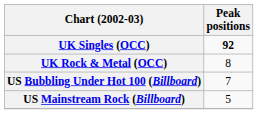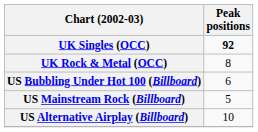 <table class="wikitable sortable plainrowheaders" style="text-align:center">
 <tr>
 <th scope="col">Chart (2002-03)</th>
 <th scope="col">Peak<br>positions</th>
 </tr>
 <tr>
 <th scope="row"><a href='#'>UK Singles</a> (<a href='#'>OCC</a>)</th>
 <td><strong>92</strong></td>
 </tr>
 <tr>
 <th scope="row"><a href='#'>UK Rock & Metal</a> (<a href='#'>OCC</a>)</th>
 <td>8</td>
 </tr>
 <tr>
 <th scope="row">US <a href='#'>Bubbling Under Hot 100</a> (<em><a href='#'>Billboard</a></em>)</th>
-<td>7</td>
+<td>6</td>
 </tr>
 <tr>
 <th scope="row">US <a href='#'>Mainstream Rock</a> (<em><a href='#'>Billboard</a></em>)</th>
 <td>5</td>
 </tr>
 <tr>
+<th scope="row">US <a href='#'>Alternative Airplay</a> (<em><a href='#'>Billboard</a></em>)</th>
+<td>10</td>
+</tr>
+<tr>
 </tr>
 </table>
